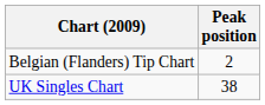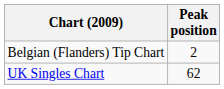 <table class="wikitable sortable">
 <tr>
 <th>Chart (2009)</th>
 <th>Peak<br>position</th>
 </tr>
 <tr>
 <td align="left">Belgian (Flanders) Tip Chart</td>
 <td align="center">2</td>
 </tr>
 <tr>
 <td align="left"><a href='#'>UK Singles Chart</a></td>
-<td align="center">38</td>
+<td align="center">62</td>
 </tr>
 </table>
